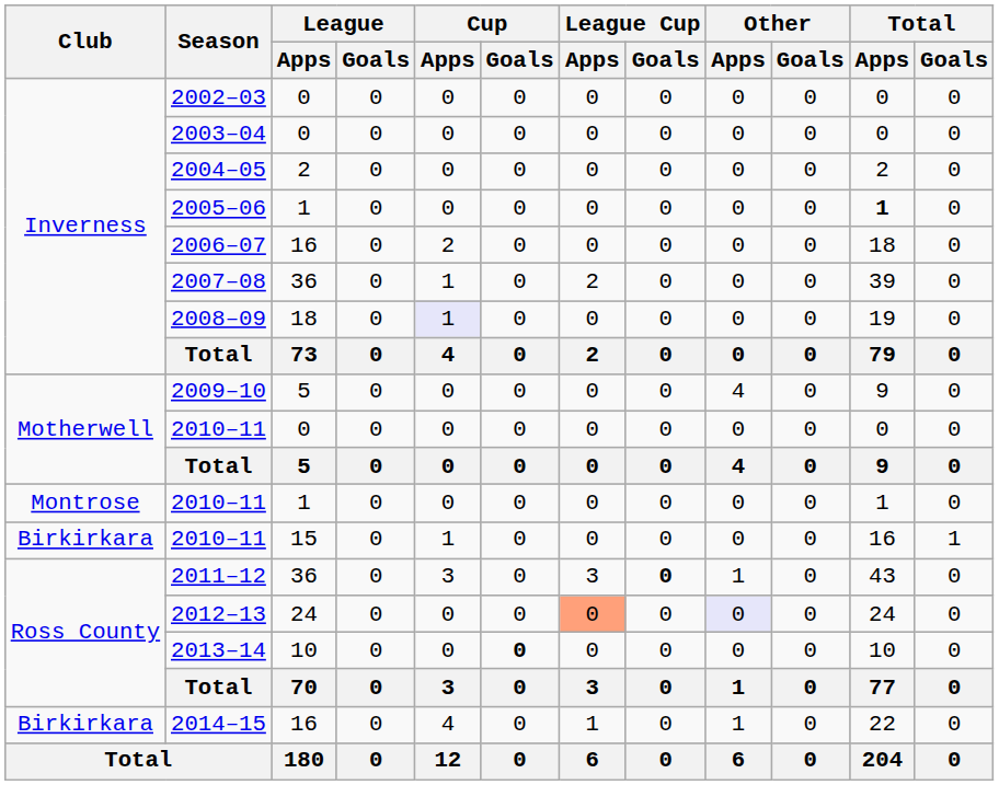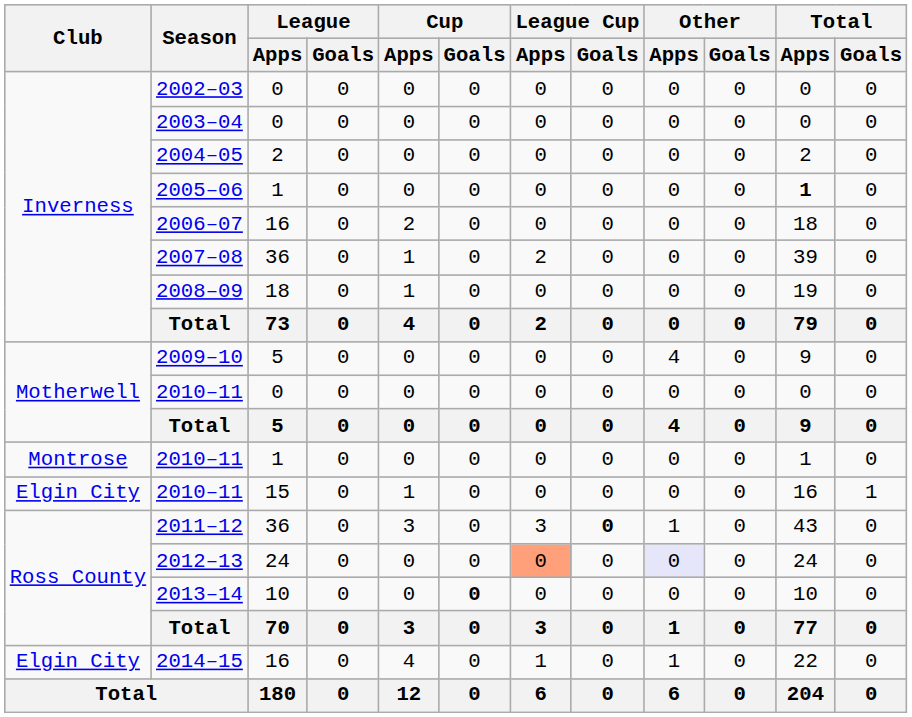 <table class="wikitable" style="text-align: center">
 <tr>
 <th rowspan="2">Club</th>
 <th rowspan="2">Season</th>
 <th colspan="2">League</th>
 <th colspan="2">Cup</th>
 <th colspan="2">League Cup</th>
 <th colspan="2">Other</th>
 <th colspan="2">Total</th>
 </tr>
 <tr>
 <th>Apps</th>
 <th>Goals</th>
 <th>Apps</th>
 <th>Goals</th>
 <th>Apps</th>
 <th>Goals</th>
 <th>Apps</th>
 <th>Goals</th>
 <th>Apps</th>
 <th>Goals</th>
 </tr>
 <tr>
 <td rowspan="8"><a href='#'>Inverness</a></td>
 <td><a href='#'>2002–03</a></td>
 <td>0</td>
 <td>0</td>
 <td>0</td>
 <td>0</td>
 <td>0</td>
 <td>0</td>
 <td>0</td>
 <td>0</td>
 <td>0</td>
 <td>0</td>
 </tr>
 <tr>
 <td><a href='#'>2003–04</a></td>
 <td>0</td>
 <td>0</td>
 <td>0</td>
 <td>0</td>
 <td>0</td>
 <td>0</td>
 <td>0</td>
 <td>0</td>
 <td>0</td>
 <td>0</td>
 </tr>
 <tr>
 <td><a href='#'>2004–05</a></td>
 <td>2</td>
 <td>0</td>
 <td>0</td>
 <td>0</td>
 <td>0</td>
 <td>0</td>
 <td>0</td>
 <td>0</td>
 <td>2</td>
 <td>0</td>
 </tr>
 <tr>
 <td><a href='#'>2005–06</a></td>
 <td>1</td>
 <td>0</td>
 <td>0</td>
 <td>0</td>
 <td>0</td>
 <td>0</td>
 <td>0</td>
 <td>0</td>
 <td><strong>1</strong></td>
 <td>0</td>
 </tr>
 <tr>
 <td><a href='#'>2006–07</a></td>
 <td>16</td>
 <td>0</td>
 <td>2</td>
 <td>0</td>
 <td>0</td>
 <td>0</td>
 <td>0</td>
 <td>0</td>
 <td>18</td>
 <td>0</td>
 </tr>
 <tr>
 <td><a href='#'>2007–08</a></td>
 <td>36</td>
 <td>0</td>
 <td>1</td>
 <td>0</td>
 <td>2</td>
 <td>0</td>
 <td>0</td>
 <td>0</td>
 <td>39</td>
 <td>0</td>
 </tr>
 <tr>
 <td><a href='#'>2008–09</a></td>
 <td>18</td>
 <td>0</td>
-<td style="background: lavender;">1</td>
+<td>1</td>
 <td>0</td>
 <td>0</td>
 <td>0</td>
 <td>0</td>
 <td>0</td>
 <td>19</td>
 <td>0</td>
 </tr>
 <tr>
 <th>Total</th>
 <th>73</th>
 <th>0</th>
 <th>4</th>
 <th>0</th>
 <th>2</th>
 <th>0</th>
 <th>0</th>
 <th>0</th>
 <th>79</th>
 <th>0</th>
 </tr>
 <tr>
 <td rowspan="3"><a href='#'>Motherwell</a></td>
 <td><a href='#'>2009–10</a></td>
 <td>5</td>
 <td>0</td>
 <td>0</td>
 <td>0</td>
 <td>0</td>
 <td>0</td>
 <td>4</td>
 <td>0</td>
 <td>9</td>
 <td>0</td>
 </tr>
 <tr>
 <td><a href='#'>2010–11</a></td>
 <td>0</td>
 <td>0</td>
 <td>0</td>
 <td>0</td>
 <td>0</td>
 <td>0</td>
 <td>0</td>
 <td>0</td>
 <td>0</td>
 <td>0</td>
 </tr>
 <tr>
 <th>Total</th>
 <th>5</th>
 <th>0</th>
 <th>0</th>
 <th>0</th>
 <th>0</th>
 <th>0</th>
 <th>4</th>
 <th>0</th>
 <th>9</th>
 <th>0</th>
 </tr>
 <tr>
 <td rowspan="1"><a href='#'>Montrose</a></td>
 <td><a href='#'>2010–11</a></td>
 <td>1</td>
 <td>0</td>
 <td>0</td>
 <td>0</td>
 <td>0</td>
 <td>0</td>
 <td>0</td>
 <td>0</td>
 <td>1</td>
 <td>0</td>
 </tr>
 <tr>
-<td rowspan="1"><a href='#'>Birkirkara</a></td>
+<td rowspan="1"><a href='#'>Elgin City</a></td>
 <td><a href='#'>2010–11</a></td>
 <td>15</td>
 <td>0</td>
 <td>1</td>
 <td>0</td>
 <td>0</td>
 <td>0</td>
 <td>0</td>
 <td>0</td>
 <td>16</td>
 <td>1</td>
 </tr>
 <tr>
 <td rowspan="4"><a href='#'>Ross County</a></td>
 <td><a href='#'>2011–12</a></td>
 <td>36</td>
 <td>0</td>
 <td>3</td>
 <td>0</td>
 <td>3</td>
 <td><strong>0</strong></td>
 <td>1</td>
 <td>0</td>
 <td>43</td>
 <td>0</td>
 </tr>
 <tr>
 <td><a href='#'>2012–13</a></td>
 <td>24</td>
 <td>0</td>
 <td>0</td>
 <td>0</td>
 <td style="background: lightsalmon;">0</td>
 <td>0</td>
 <td style="background: lavender;">0</td>
 <td>0</td>
 <td>24</td>
 <td>0</td>
 </tr>
 <tr>
 <td><a href='#'>2013–14</a></td>
 <td>10</td>
 <td>0</td>
 <td>0</td>
 <td><strong>0</strong></td>
 <td>0</td>
 <td>0</td>
 <td>0</td>
 <td>0</td>
 <td>10</td>
 <td>0</td>
 </tr>
 <tr>
 <th>Total</th>
 <th>70</th>
 <th>0</th>
 <th>3</th>
 <th>0</th>
 <th>3</th>
 <th>0</th>
 <th>1</th>
 <th>0</th>
 <th>77</th>
 <th>0</th>
 </tr>
 <tr>
-<td rowspan="1"><a href='#'>Birkirkara</a></td>
+<td rowspan="1"><a href='#'>Elgin City</a></td>
 <td><a href='#'>2014–15</a></td>
 <td>16</td>
 <td>0</td>
 <td>4</td>
 <td>0</td>
 <td>1</td>
 <td>0</td>
 <td>1</td>
 <td>0</td>
 <td>22</td>
 <td>0</td>
 </tr>
 <tr>
 <th colspan="2">Total</th>
 <th>180</th>
 <th>0</th>
 <th>12</th>
 <th>0</th>
 <th>6</th>
 <th>0</th>
 <th>6</th>
 <th>0</th>
 <th>204</th>
 <th>0</th>
 </tr>
 </table>
